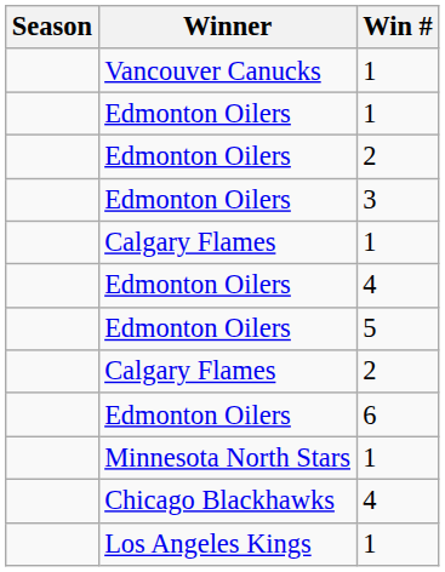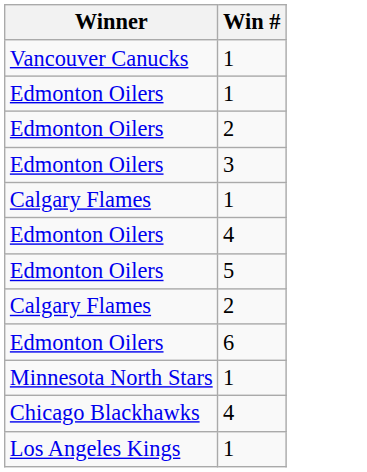 <table class="wikitable">
 <tr>
-<th>Season</th>
 <th>Winner</th>
 <th>Win #</th>
 </tr>
 <tr>
-<td></td>
 <td><a href='#'>Vancouver Canucks</a></td>
 <td>1</td>
 </tr>
 <tr>
-<td></td>
 <td><a href='#'>Edmonton Oilers</a></td>
 <td>1</td>
 </tr>
 <tr>
-<td></td>
 <td><a href='#'>Edmonton Oilers</a> </td>
 <td>2</td>
 </tr>
 <tr>
-<td></td>
 <td><a href='#'>Edmonton Oilers</a> </td>
 <td>3</td>
 </tr>
 <tr>
-<td></td>
 <td><a href='#'>Calgary Flames</a></td>
 <td>1</td>
 </tr>
 <tr>
-<td></td>
 <td><a href='#'>Edmonton Oilers</a> </td>
 <td>4</td>
 </tr>
 <tr>
-<td></td>
 <td><a href='#'>Edmonton Oilers</a> </td>
 <td>5</td>
 </tr>
 <tr>
-<td></td>
 <td><a href='#'>Calgary Flames</a> </td>
 <td>2</td>
 </tr>
 <tr>
-<td></td>
 <td><a href='#'>Edmonton Oilers</a> </td>
 <td>6</td>
 </tr>
 <tr>
-<td></td>
 <td><a href='#'>Minnesota North Stars</a></td>
 <td>1</td>
 </tr>
 <tr>
-<td></td>
 <td><a href='#'>Chicago Blackhawks</a></td>
 <td>4</td>
 </tr>
 <tr>
-<td></td>
 <td><a href='#'>Los Angeles Kings</a></td>
 <td>1</td>
 </tr>
 </table>
